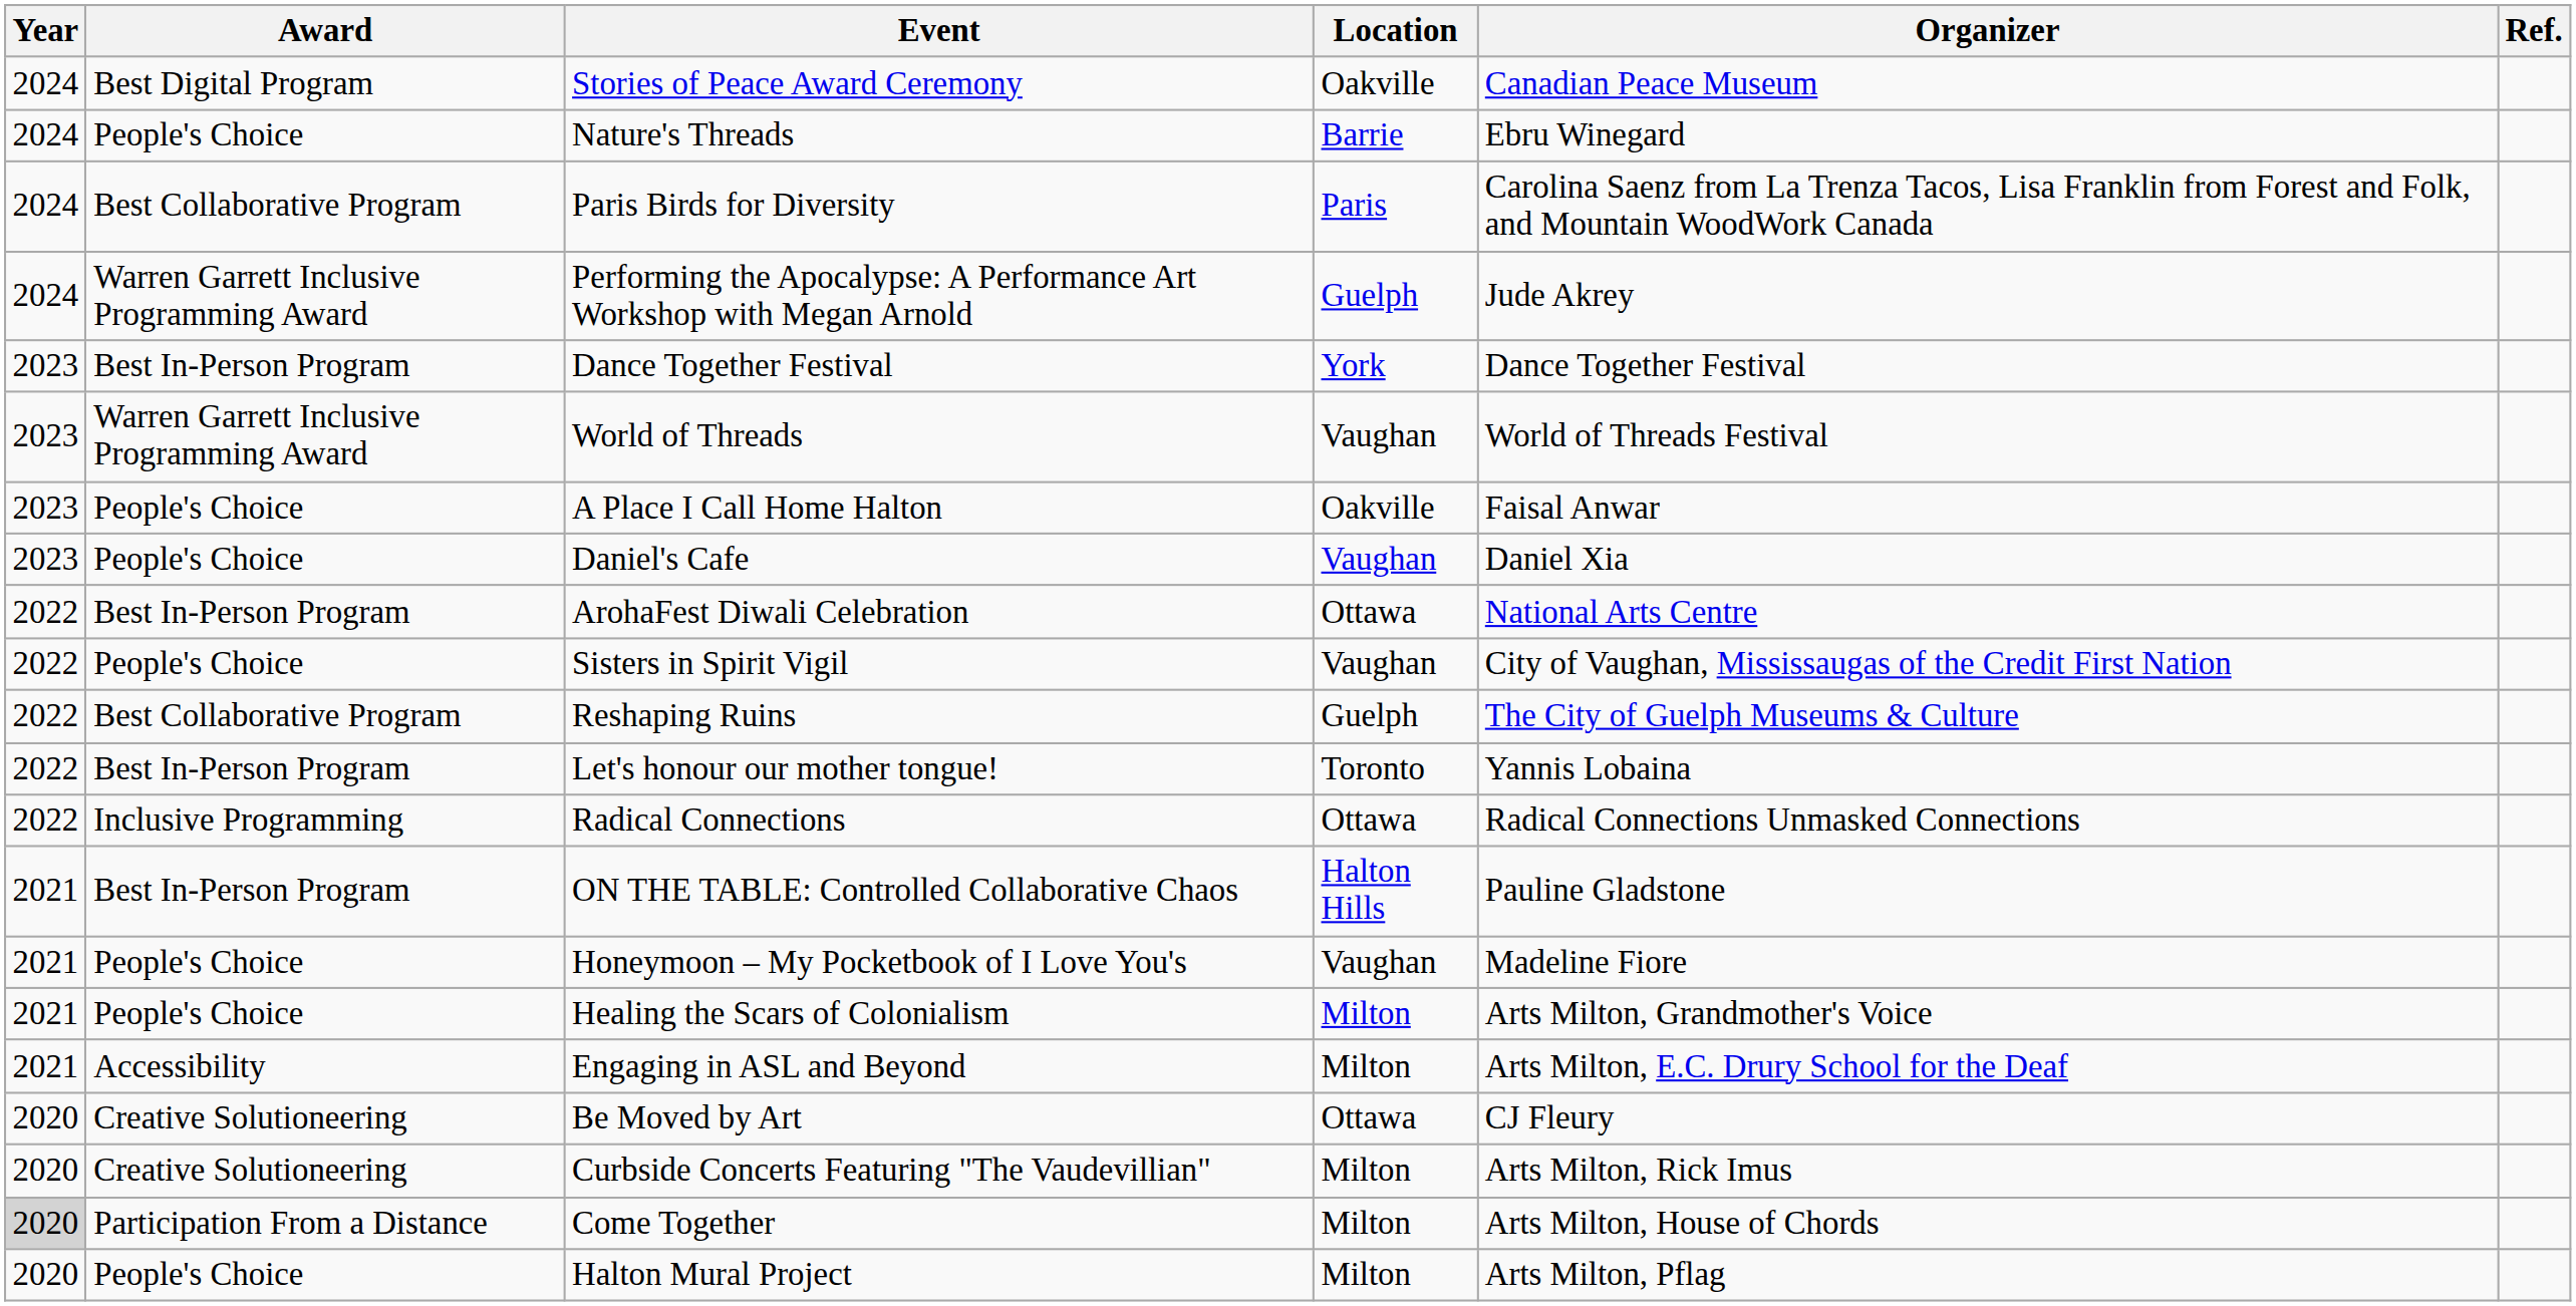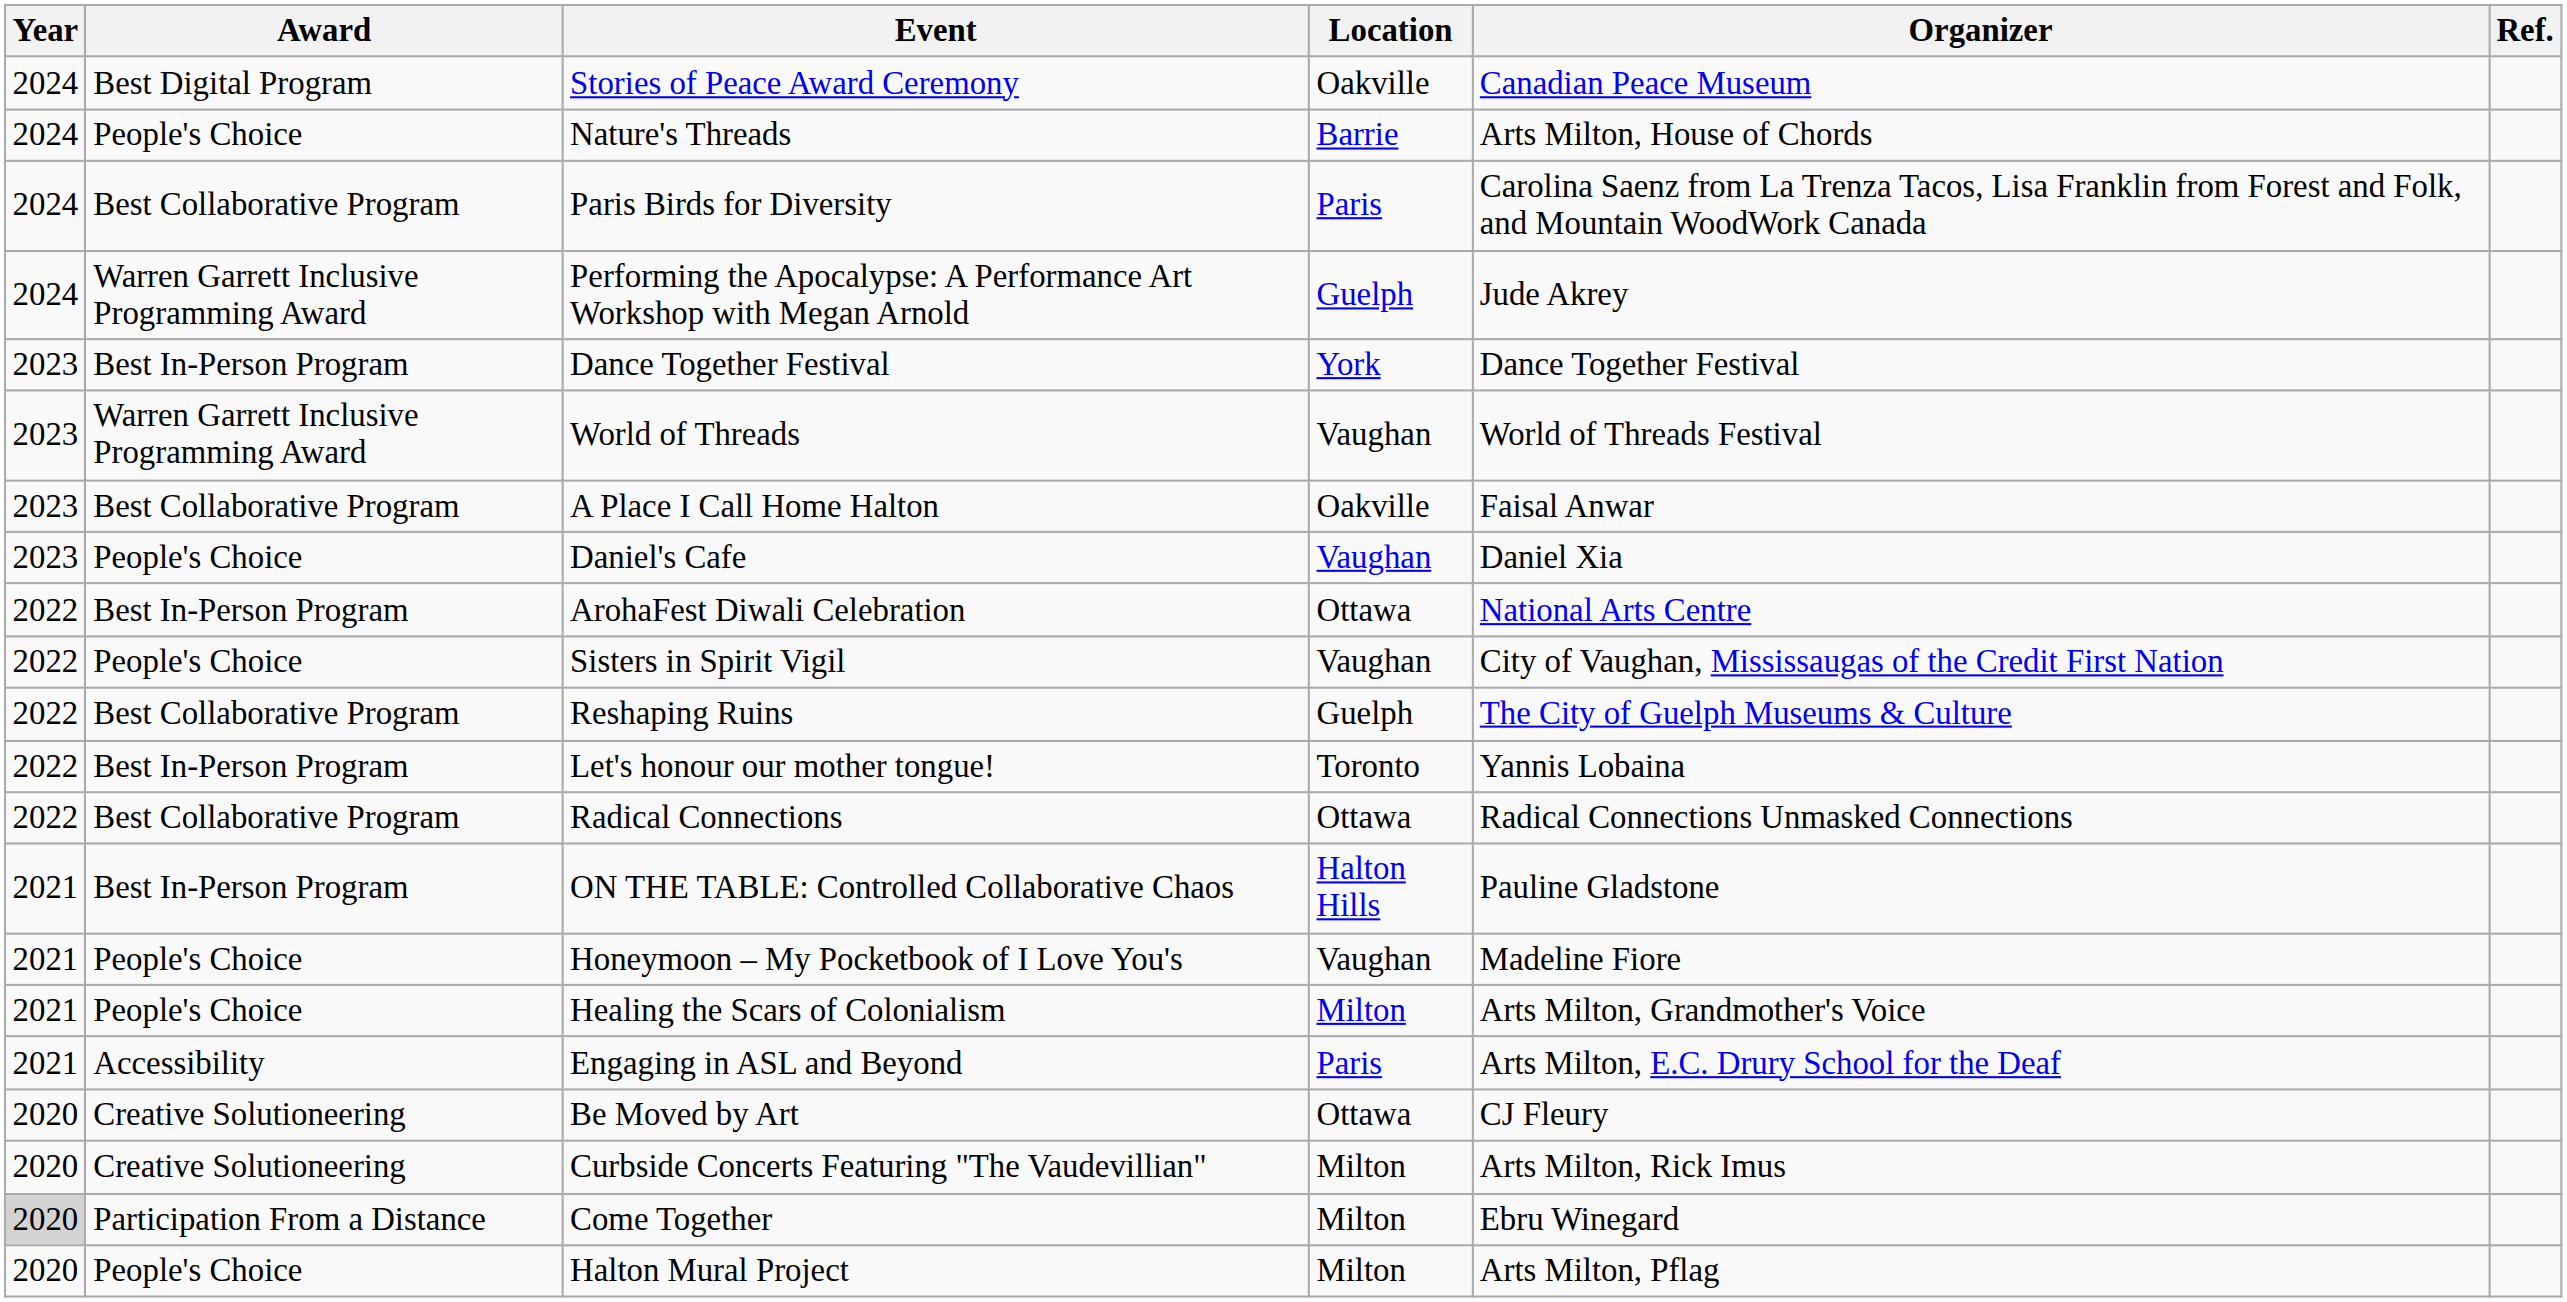 <table class="wikitable">
 <tr>
 <th>Year</th>
 <th>Award</th>
 <th>Event</th>
 <th>Location</th>
 <th>Organizer</th>
 <th>Ref.</th>
 </tr>
 <tr>
 <td>2024</td>
 <td>Best Digital Program</td>
 <td><a href='#'>Stories of Peace Award Ceremony</a></td>
 <td>Oakville</td>
 <td><a href='#'>Canadian Peace Museum</a></td>
 <td></td>
 </tr>
 <tr>
 <td>2024</td>
 <td>People's Choice</td>
 <td>Nature's Threads</td>
 <td><a href='#'>Barrie</a></td>
-<td>Ebru Winegard</td>
+<td>Arts Milton, House of Chords</td>
 <td></td>
 </tr>
 <tr>
 <td>2024</td>
 <td>Best Collaborative Program</td>
 <td>Paris Birds for Diversity</td>
 <td><a href='#'>Paris</a></td>
 <td>Carolina Saenz from La Trenza Tacos, Lisa Franklin from Forest and Folk, and Mountain WoodWork Canada</td>
 <td></td>
 </tr>
 <tr>
 <td>2024</td>
 <td>Warren Garrett Inclusive Programming Award</td>
 <td>Performing the Apocalypse: A Performance Art Workshop with Megan Arnold</td>
 <td><a href='#'>Guelph</a></td>
 <td>Jude Akrey</td>
 <td></td>
 </tr>
 <tr>
 <td>2023</td>
 <td>Best In-Person Program</td>
 <td>Dance Together Festival</td>
 <td><a href='#'>York</a></td>
 <td>Dance Together Festival</td>
 <td></td>
 </tr>
 <tr>
 <td>2023</td>
 <td>Warren Garrett Inclusive Programming Award</td>
 <td>World of Threads</td>
 <td>Vaughan</td>
 <td>World of Threads Festival</td>
 <td></td>
 </tr>
 <tr>
 <td>2023</td>
-<td>People's Choice</td>
+<td>Best Collaborative Program</td>
 <td>A Place I Call Home Halton</td>
 <td>Oakville</td>
 <td>Faisal Anwar</td>
 <td></td>
 </tr>
 <tr>
 <td>2023</td>
 <td>People's Choice</td>
 <td>Daniel's Cafe</td>
 <td><a href='#'>Vaughan</a></td>
 <td>Daniel Xia</td>
 <td></td>
 </tr>
 <tr>
 <td>2022</td>
 <td>Best In-Person Program</td>
 <td>ArohaFest Diwali Celebration</td>
 <td>Ottawa</td>
 <td><a href='#'>National Arts Centre</a></td>
 <td></td>
 </tr>
 <tr>
 <td>2022</td>
 <td>People's Choice</td>
 <td>Sisters in Spirit Vigil</td>
 <td>Vaughan</td>
 <td>City of Vaughan, <a href='#'>Mississaugas of the Credit First Nation</a></td>
 <td></td>
 </tr>
 <tr>
 <td>2022</td>
 <td>Best Collaborative Program</td>
 <td>Reshaping Ruins</td>
 <td>Guelph</td>
 <td><a href='#'>The City of Guelph Museums & Culture</a></td>
 <td></td>
 </tr>
 <tr>
 <td>2022</td>
 <td>Best In-Person Program</td>
 <td>Let's honour our mother tongue!</td>
 <td>Toronto</td>
 <td>Yannis Lobaina</td>
 <td></td>
 </tr>
 <tr>
 <td>2022</td>
-<td>Inclusive Programming</td>
+<td>Best Collaborative Program</td>
 <td>Radical Connections</td>
 <td>Ottawa</td>
 <td>Radical Connections Unmasked Connections</td>
 <td></td>
 </tr>
 <tr>
 <td>2021</td>
 <td>Best In-Person Program</td>
 <td>ON THE TABLE: Controlled Collaborative Chaos</td>
 <td><a href='#'>Halton Hills</a></td>
 <td>Pauline Gladstone</td>
 <td></td>
 </tr>
 <tr>
 <td>2021</td>
 <td>People's Choice</td>
 <td>Honeymoon – My Pocketbook of I Love You's</td>
 <td>Vaughan</td>
 <td>Madeline Fiore</td>
 <td></td>
 </tr>
 <tr>
 <td>2021</td>
 <td>People's Choice</td>
 <td>Healing the Scars of Colonialism</td>
 <td><a href='#'>Milton</a></td>
 <td>Arts Milton, Grandmother's Voice</td>
 <td></td>
 </tr>
 <tr>
 <td>2021</td>
 <td>Accessibility</td>
 <td>Engaging in ASL and Beyond</td>
-<td>Milton</td>
+<td><a href='#'>Paris</a></td>
 <td>Arts Milton,  <a href='#'>E.C. Drury School for the Deaf</a></td>
 <td></td>
 </tr>
 <tr>
 <td>2020</td>
 <td>Creative Solutioneering</td>
 <td>Be Moved by Art</td>
 <td>Ottawa</td>
 <td>CJ Fleury</td>
 <td></td>
 </tr>
 <tr>
 <td>2020</td>
 <td>Creative Solutioneering</td>
 <td>Curbside Concerts Featuring "The Vaudevillian"</td>
 <td>Milton</td>
 <td>Arts Milton, Rick Imus</td>
 <td></td>
 </tr>
 <tr>
 <td style="background: lightgrey;">2020</td>
 <td>Participation From a Distance</td>
 <td>Come Together</td>
 <td>Milton</td>
-<td>Arts Milton, House of Chords</td>
+<td>Ebru Winegard</td>
 <td></td>
 </tr>
 <tr>
 <td>2020</td>
 <td>People's Choice</td>
 <td>Halton Mural Project</td>
 <td>Milton</td>
 <td>Arts Milton, Pflag</td>
 <td></td>
 </tr>
 </table>
